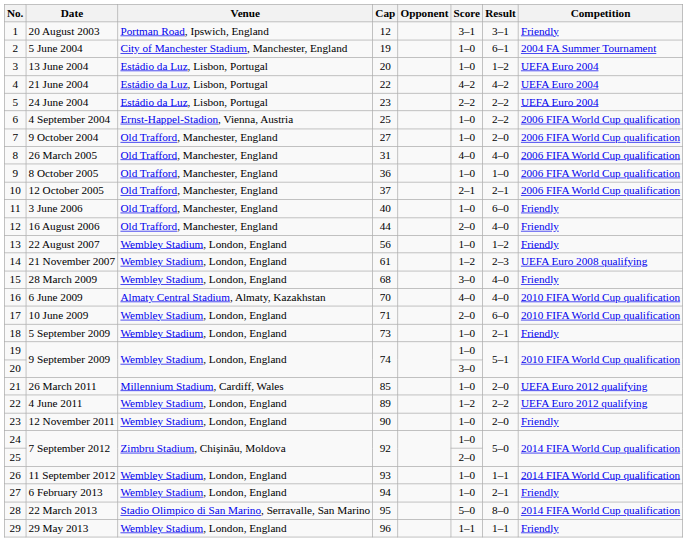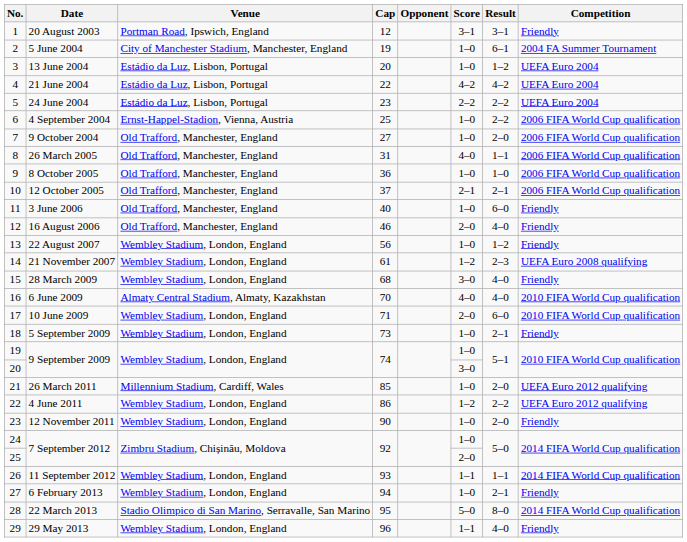 <table class="wikitable sortable">
 <tr>
 <th scope="col">No.</th>
 <th scope="col">Date</th>
 <th scope="col">Venue</th>
 <th scope="col">Cap</th>
 <th scope="col">Opponent</th>
 <th scope="col">Score</th>
 <th scope="col">Result</th>
 <th scope="col">Competition</th>
 </tr>
 <tr>
 <td align="center">1</td>
 <td>20 August 2003</td>
 <td><a href='#'>Portman Road</a>, Ipswich, England</td>
 <td align="center">12</td>
 <td></td>
 <td align="center">3–1</td>
 <td align="center">3–1</td>
 <td><a href='#'>Friendly</a></td>
 </tr>
 <tr>
 <td align="center">2</td>
 <td>5 June 2004</td>
 <td><a href='#'>City of Manchester Stadium</a>, Manchester, England</td>
 <td align="center">19</td>
 <td></td>
 <td align="center">1–0</td>
 <td align="center">6–1</td>
 <td><a href='#'>2004 FA Summer Tournament</a></td>
 </tr>
 <tr>
 <td align="center">3</td>
 <td>13 June 2004</td>
 <td><a href='#'>Estádio da Luz</a>, Lisbon, Portugal</td>
 <td align="center">20</td>
 <td></td>
 <td align="center">1–0</td>
 <td align="center">1–2</td>
 <td><a href='#'>UEFA Euro 2004</a></td>
 </tr>
 <tr>
 <td align="center">4</td>
 <td>21 June 2004</td>
 <td><a href='#'>Estádio da Luz</a>, Lisbon, Portugal</td>
 <td align="center">22</td>
 <td></td>
 <td align="center">4–2</td>
 <td align="center">4–2</td>
 <td><a href='#'>UEFA Euro 2004</a></td>
 </tr>
 <tr>
 <td align="center">5</td>
 <td>24 June 2004</td>
 <td><a href='#'>Estádio da Luz</a>, Lisbon, Portugal</td>
 <td align="center">23</td>
 <td></td>
 <td align="center">2–2</td>
 <td align="center">2–2</td>
 <td><a href='#'>UEFA Euro 2004</a></td>
 </tr>
 <tr>
 <td align="center">6</td>
 <td>4 September 2004</td>
 <td><a href='#'>Ernst-Happel-Stadion</a>, Vienna, Austria</td>
 <td align="center">25</td>
 <td></td>
 <td align="center">1–0</td>
 <td align="center">2–2</td>
 <td><a href='#'>2006 FIFA World Cup qualification</a></td>
 </tr>
 <tr>
 <td align="center">7</td>
 <td>9 October 2004</td>
 <td><a href='#'>Old Trafford</a>, Manchester, England</td>
 <td align="center">27</td>
 <td></td>
 <td align="center">1–0</td>
 <td align="center">2–0</td>
 <td><a href='#'>2006 FIFA World Cup qualification</a></td>
 </tr>
 <tr>
 <td align="center">8</td>
 <td>26 March 2005</td>
 <td><a href='#'>Old Trafford</a>, Manchester, England</td>
 <td align="center">31</td>
 <td></td>
 <td align="center">4–0</td>
-<td align="center">4–0</td>
+<td align="center">1–1</td>
 <td><a href='#'>2006 FIFA World Cup qualification</a></td>
 </tr>
 <tr>
 <td align="center">9</td>
 <td>8 October 2005</td>
 <td><a href='#'>Old Trafford</a>, Manchester, England</td>
 <td align="center">36</td>
 <td></td>
 <td align="center">1–0</td>
 <td align="center">1–0</td>
 <td><a href='#'>2006 FIFA World Cup qualification</a></td>
 </tr>
 <tr>
 <td align="center">10</td>
 <td>12 October 2005</td>
 <td><a href='#'>Old Trafford</a>, Manchester, England</td>
 <td align="center">37</td>
 <td></td>
 <td align="center">2–1</td>
 <td align="center">2–1</td>
 <td><a href='#'>2006 FIFA World Cup qualification</a></td>
 </tr>
 <tr>
 <td align="center">11</td>
 <td>3 June 2006</td>
 <td><a href='#'>Old Trafford</a>, Manchester, England</td>
 <td align="center">40</td>
 <td></td>
 <td align="center">1–0</td>
 <td align="center">6–0</td>
 <td><a href='#'>Friendly</a></td>
 </tr>
 <tr>
 <td align="center">12</td>
 <td>16 August 2006</td>
 <td><a href='#'>Old Trafford</a>, Manchester, England</td>
-<td align="center">44</td>
+<td align="center">46</td>
 <td></td>
 <td align="center">2–0</td>
 <td align="center">4–0</td>
 <td><a href='#'>Friendly</a></td>
 </tr>
 <tr>
 <td align="center">13</td>
 <td>22 August 2007</td>
 <td><a href='#'>Wembley Stadium</a>, London, England</td>
 <td align="center">56</td>
 <td></td>
 <td align="center">1–0</td>
 <td align="center">1–2</td>
 <td><a href='#'>Friendly</a></td>
 </tr>
 <tr>
 <td align="center">14</td>
 <td>21 November 2007</td>
 <td><a href='#'>Wembley Stadium</a>, London, England</td>
 <td align="center">61</td>
 <td></td>
 <td align="center">1–2</td>
 <td align="center">2–3</td>
 <td><a href='#'>UEFA Euro 2008 qualifying</a></td>
 </tr>
 <tr>
 <td align="center">15</td>
 <td>28 March 2009</td>
 <td><a href='#'>Wembley Stadium</a>, London, England</td>
 <td align="center">68</td>
 <td></td>
 <td align="center">3–0</td>
 <td align="center">4–0</td>
 <td><a href='#'>Friendly</a></td>
 </tr>
 <tr>
 <td align="center">16</td>
 <td>6 June 2009</td>
 <td><a href='#'>Almaty Central Stadium</a>, Almaty, Kazakhstan</td>
 <td align="center">70</td>
 <td></td>
 <td align="center">4–0</td>
 <td align="center">4–0</td>
 <td><a href='#'>2010 FIFA World Cup qualification</a></td>
 </tr>
 <tr>
 <td align="center">17</td>
 <td>10 June 2009</td>
 <td><a href='#'>Wembley Stadium</a>, London, England</td>
 <td align="center">71</td>
 <td></td>
 <td align="center">2–0</td>
 <td align="center">6–0</td>
 <td><a href='#'>2010 FIFA World Cup qualification</a></td>
 </tr>
 <tr>
 <td align="center">18</td>
 <td>5 September 2009</td>
 <td><a href='#'>Wembley Stadium</a>, London, England</td>
 <td align="center">73</td>
 <td></td>
 <td align="center">1–0</td>
 <td align="center">2–1</td>
 <td><a href='#'>Friendly</a></td>
 </tr>
 <tr>
 <td align="center">19</td>
 <td rowspan="2">9 September 2009</td>
 <td rowspan="2"><a href='#'>Wembley Stadium</a>, London, England</td>
 <td rowspan="2" style="text-align:center">74</td>
 <td rowspan="2"></td>
 <td align="center">1–0</td>
 <td rowspan="2" style="text-align:center">5–1</td>
 <td rowspan="2"><a href='#'>2010 FIFA World Cup qualification</a></td>
 </tr>
 <tr>
 <td align="center">20</td>
 <td align="center">3–0</td>
 </tr>
 <tr>
 <td align="center">21</td>
 <td>26 March 2011</td>
 <td><a href='#'>Millennium Stadium</a>, Cardiff, Wales</td>
 <td align="center">85</td>
 <td></td>
 <td align="center">1–0</td>
 <td align="center">2–0</td>
 <td><a href='#'>UEFA Euro 2012 qualifying</a></td>
 </tr>
 <tr>
 <td align="center">22</td>
 <td>4 June 2011</td>
 <td><a href='#'>Wembley Stadium</a>, London, England</td>
-<td align="center">89</td>
+<td align="center">86</td>
 <td></td>
 <td align="center">1–2</td>
 <td align="center">2–2</td>
 <td><a href='#'>UEFA Euro 2012 qualifying</a></td>
 </tr>
 <tr>
 <td align="center">23</td>
 <td>12 November 2011</td>
 <td><a href='#'>Wembley Stadium</a>, London, England</td>
 <td align="center">90</td>
 <td></td>
 <td align="center">1–0</td>
 <td align="center">2–0</td>
 <td><a href='#'>Friendly</a></td>
 </tr>
 <tr>
 <td align="center">24</td>
 <td rowspan="2">7 September 2012</td>
 <td rowspan="2"><a href='#'>Zimbru Stadium</a>, Chișinău, Moldova</td>
 <td rowspan="2" style="text-align:center">92</td>
 <td rowspan="2"></td>
 <td align="center">1–0</td>
 <td rowspan="2" style="text-align:center">5–0</td>
 <td rowspan="2"><a href='#'>2014 FIFA World Cup qualification</a></td>
 </tr>
 <tr>
 <td align="center">25</td>
 <td align="center">2–0</td>
 </tr>
 <tr>
 <td align="center">26</td>
 <td>11 September 2012</td>
 <td><a href='#'>Wembley Stadium</a>, London, England</td>
 <td align="center">93</td>
 <td></td>
-<td align="center">1–0</td>
+<td align="center">1–1</td>
 <td align="center">1–1</td>
 <td><a href='#'>2014 FIFA World Cup qualification</a></td>
 </tr>
 <tr>
 <td align="center">27</td>
 <td>6 February 2013</td>
 <td><a href='#'>Wembley Stadium</a>, London, England</td>
 <td align="center">94</td>
 <td></td>
 <td align="center">1–0</td>
 <td align="center">2–1</td>
 <td><a href='#'>Friendly</a></td>
 </tr>
 <tr>
 <td align="center">28</td>
 <td>22 March 2013</td>
 <td><a href='#'>Stadio Olimpico di San Marino</a>, Serravalle, San Marino</td>
 <td align="center">95</td>
 <td></td>
 <td align="center">5–0</td>
 <td align="center">8–0</td>
 <td><a href='#'>2014 FIFA World Cup qualification</a></td>
 </tr>
 <tr>
 <td align="center">29</td>
 <td>29 May 2013</td>
 <td><a href='#'>Wembley Stadium</a>, London, England</td>
 <td align="center">96</td>
 <td></td>
 <td align="center">1–1</td>
-<td align="center">1–1</td>
+<td align="center">4–0</td>
 <td><a href='#'>Friendly</a></td>
 </tr>
 </table>
